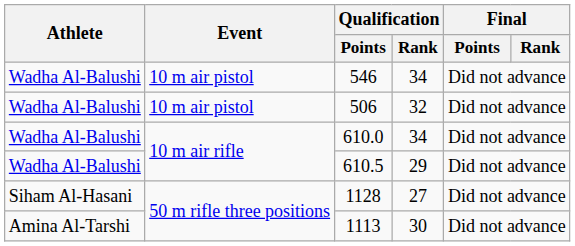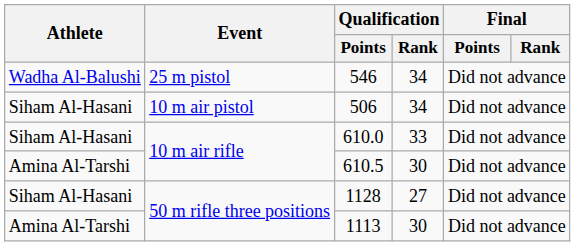 <table class=wikitable style=font-size:90%;text-align:center>
 <tr>
 <th rowspan="2">Athlete</th>
 <th rowspan="2">Event</th>
 <th colspan=2>Qualification</th>
 <th colspan=2>Final</th>
 </tr>
 <tr style="font-size:95%">
 <th>Points</th>
 <th>Rank</th>
 <th>Points</th>
 <th>Rank</th>
 </tr>
 <tr>
 <td align=left><a href='#'>Wadha Al-Balushi</a></td>
-<td align=left><a href='#'>10 m air pistol</a></td>
+<td align=left><a href='#'>25 m pistol</a></td>
 <td>546</td>
 <td>34</td>
 <td colspan=2>Did not advance</td>
 </tr>
 <tr>
-<td align=left><a href='#'>Wadha Al-Balushi</a></td>
+<td align=left>Siham Al-Hasani</td>
 <td align=left><a href='#'>10 m air pistol</a></td>
 <td>506</td>
-<td>32</td>
-<td colspan=2>Did not advance</td>
-</tr>
-<tr>
-<td align=left><a href='#'>Wadha Al-Balushi</a></td>
-<td align=left rowspan=2><a href='#'>10 m air rifle</a></td>
-<td>610.0</td>
 <td>34</td>
 <td colspan=2>Did not advance</td>
 </tr>
 <tr>
-<td align=left><a href='#'>Wadha Al-Balushi</a></td>
+<td align=left>Siham Al-Hasani</td>
+<td align=left rowspan=2><a href='#'>10 m air rifle</a></td>
+<td>610.0</td>
+<td>33</td>
+<td colspan=2>Did not advance</td>
+</tr>
+<tr>
+<td align=left>Amina Al-Tarshi</td>
 <td>610.5</td>
-<td>29</td>
+<td>30</td>
 <td colspan=2>Did not advance</td>
 </tr>
 <tr>
 <td align=left>Siham Al-Hasani</td>
 <td align=left rowspan=2><a href='#'>50 m rifle three positions</a></td>
 <td>1128</td>
 <td>27</td>
 <td colspan=2>Did not advance</td>
 </tr>
 <tr>
 <td align=left>Amina Al-Tarshi</td>
 <td>1113</td>
 <td>30</td>
 <td colspan=2>Did not advance</td>
 </tr>
 </table>
